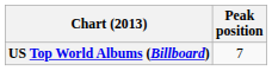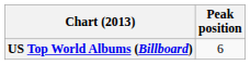 <table class="wikitable sortable plainrowheaders" style="text-align:center;">
 <tr>
 <th scope="col">Chart (2013)</th>
 <th scope="col">Peak<br>position</th>
 </tr>
 <tr>
 <th scope="row">US <a href='#'>Top World Albums</a> (<em><a href='#'>Billboard</a></em>)</th>
-<td>7</td>
+<td>6</td>
 </tr>
 </table>
